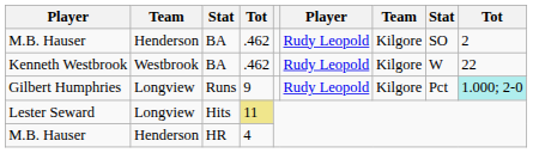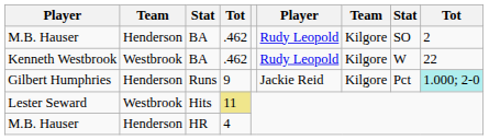 <table class="wikitable">
 <tr>
 <th>Player</th>
 <th>Team</th>
 <th>Stat</th>
 <th>Tot</th>
 <th></th>
 <th>Player</th>
 <th>Team</th>
 <th>Stat</th>
 <th>Tot</th>
 </tr>
 <tr>
 <td>M.B. Hauser</td>
 <td>Henderson</td>
 <td>BA</td>
 <td>.462</td>
 <td></td>
 <td><a href='#'>Rudy Leopold</a></td>
 <td>Kilgore</td>
 <td>SO</td>
 <td>2</td>
 </tr>
 <tr>
 <td>Kenneth Westbrook</td>
 <td>Westbrook</td>
 <td>BA</td>
 <td>.462</td>
 <td></td>
 <td><a href='#'>Rudy Leopold</a></td>
 <td>Kilgore</td>
 <td>W</td>
 <td>22</td>
 </tr>
 <tr>
 <td>Gilbert Humphries</td>
-<td>Longview</td>
+<td>Henderson</td>
 <td>Runs</td>
 <td>9</td>
 <td></td>
-<td><a href='#'>Rudy Leopold</a></td>
+<td>Jackie Reid</td>
 <td>Kilgore</td>
 <td>Pct</td>
 <td style="background: paleturquoise;">1.000; 2-0</td>
 </tr>
 <tr>
 <td>Lester Seward</td>
-<td>Longview</td>
+<td>Westbrook</td>
 <td>Hits</td>
 <td style="background: khaki;">11</td>
 </tr>
 <tr>
 <td>M.B. Hauser</td>
 <td>Henderson</td>
 <td>HR</td>
 <td>4</td>
 </tr>
 </table>
